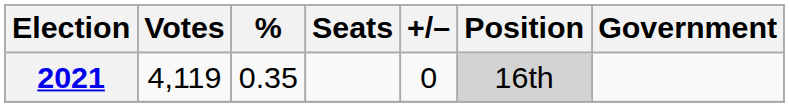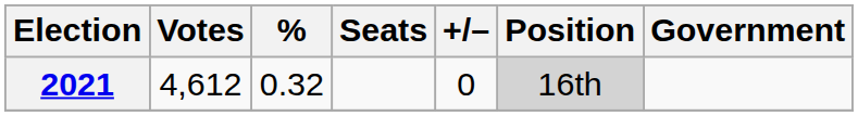 <table class="wikitable" style="text-align: center;">
 <tr>
 <th>Election</th>
 <th>Votes</th>
 <th>%</th>
 <th>Seats</th>
 <th>+/–</th>
 <th>Position</th>
 <th>Government</th>
 </tr>
 <tr>
 <th rowspan="1"><a href='#'>2021</a></th>
-<td rowspan="1">4,119</td>
-<td rowspan="1">0.35</td>
+<td rowspan="1">4,612</td>
+<td rowspan="1">0.32</td>
 <td rowspan="1"></td>
 <td rowspan="1">0</td>
 <td rowspan="1" style="background: lightgrey;"> 16th</td>
 <td></td>
 </tr>
 <tr>
 </tr>
 </table>
